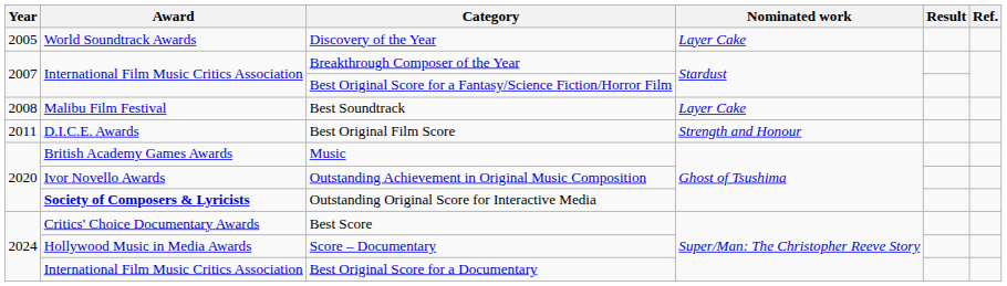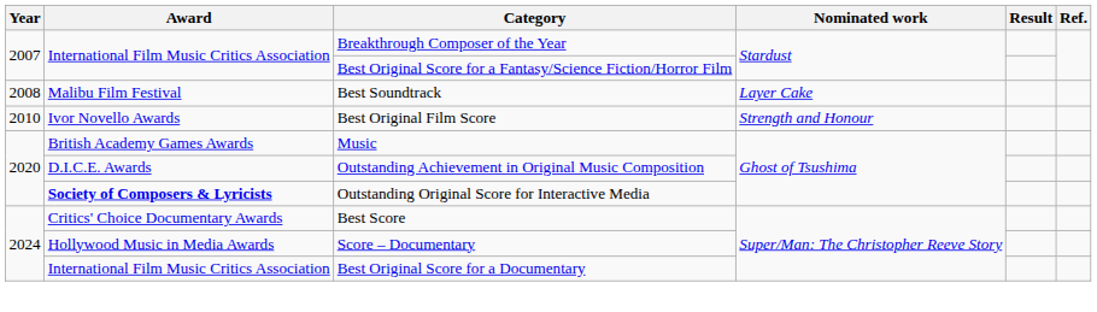 <table class=wikitable>
 <tr>
 <th>Year</th>
 <th>Award</th>
 <th>Category</th>
 <th>Nominated work</th>
 <th>Result</th>
 <th>Ref.</th>
-</tr>
-<tr>
-<td>2005</td>
-<td><a href='#'>World Soundtrack Awards</a></td>
-<td><a href='#'>Discovery of the Year</a></td>
-<td><em><a href='#'>Layer Cake</a></em></td>
-<td></td>
-<td align="center"></td>
 </tr>
 <tr>
 <td rowspan="2">2007</td>
 <td rowspan="2"><a href='#'>International Film Music Critics Association</a></td>
 <td><a href='#'>Breakthrough Composer of the Year</a></td>
 <td rowspan="2"><em><a href='#'>Stardust</a></em></td>
 <td></td>
 <td rowspan="2" align="center"></td>
 </tr>
 <tr>
 <td><a href='#'>Best Original Score for a Fantasy/Science Fiction/Horror Film</a></td>
 <td></td>
 </tr>
 <tr>
 <td>2008</td>
 <td><a href='#'>Malibu Film Festival</a></td>
 <td>Best Soundtrack</td>
 <td><em><a href='#'>Layer Cake</a></em></td>
 <td></td>
 <td align="center"></td>
 </tr>
 <tr>
-<td>2011</td>
-<td><a href='#'>D.I.C.E. Awards</a></td>
+<td>2010</td>
+<td><a href='#'>Ivor Novello Awards</a></td>
 <td>Best Original Film Score</td>
 <td><em><a href='#'>Strength and Honour</a></em></td>
 <td></td>
 <td align="center"></td>
 </tr>
 <tr>
 <td rowspan="3">2020</td>
 <td><a href='#'>British Academy Games Awards</a></td>
 <td><a href='#'>Music</a></td>
 <td rowspan="3"><em><a href='#'>Ghost of Tsushima</a></em></td>
 <td></td>
 <td align="center"></td>
 </tr>
 <tr>
-<td><a href='#'>Ivor Novello Awards</a></td>
+<td><a href='#'>D.I.C.E. Awards</a></td>
 <td><a href='#'>Outstanding Achievement in Original Music Composition</a></td>
 <td></td>
 <td align="center"></td>
 </tr>
 <tr>
 <td><strong><a href='#'>Society of Composers & Lyricists</a></strong></td>
 <td>Outstanding Original Score for Interactive Media</td>
 <td></td>
 <td align="center"></td>
 </tr>
 <tr>
 <td rowspan="3">2024</td>
 <td><a href='#'>Critics' Choice Documentary Awards</a></td>
 <td>Best Score</td>
 <td rowspan="3"><em><a href='#'>Super/Man: The Christopher Reeve Story</a></em></td>
 <td></td>
 <td align="center"></td>
 </tr>
 <tr>
 <td><a href='#'>Hollywood Music in Media Awards</a></td>
 <td><a href='#'>Score – Documentary</a></td>
 <td></td>
 <td align="center"></td>
 </tr>
 <tr>
 <td><a href='#'>International Film Music Critics Association</a></td>
 <td><a href='#'>Best Original Score for a Documentary</a></td>
 <td></td>
 <td align="center"></td>
 </tr>
 </table>
